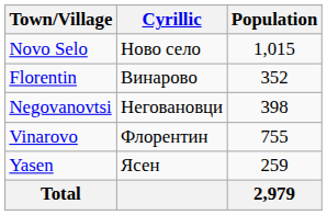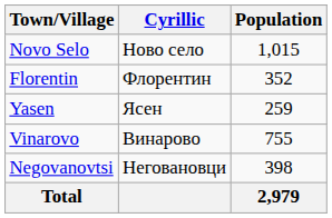 <table class="wikitable sortable">
 <tr>
 <th>Town/Village</th>
 <th><a href='#'>Cyrillic</a></th>
 <th>Population</th>
 </tr>
 <tr>
 <td><a href='#'>Novo Selo</a></td>
 <td>Ново село</td>
 <td align="center">1,015</td>
 </tr>
 <tr>
 <td><a href='#'>Florentin</a></td>
+<td>Флорентин</td>
+<td align="center">352</td>
+</tr>
+<tr>
+<td><a href='#'>Yasen</a></td>
+<td>Ясен</td>
+<td align="center">259</td>
+</tr>
+<tr>
+<td><a href='#'>Vinarovo</a></td>
 <td>Винарово</td>
-<td align="center">352</td>
+<td align="center">755</td>
 </tr>
 <tr>
 <td><a href='#'>Negovanovtsi</a></td>
 <td>Неговановци</td>
 <td align="center">398</td>
 </tr>
 <tr>
-<td><a href='#'>Vinarovo</a></td>
-<td>Флорентин</td>
-<td align="center">755</td>
-</tr>
-<tr>
-<td><a href='#'>Yasen</a></td>
-<td>Ясен</td>
-<td align="center">259</td>
-</tr>
-<tr>
 <th>Total</th>
 <th></th>
 <th align="center">2,979</th>
 </tr>
 </table>
